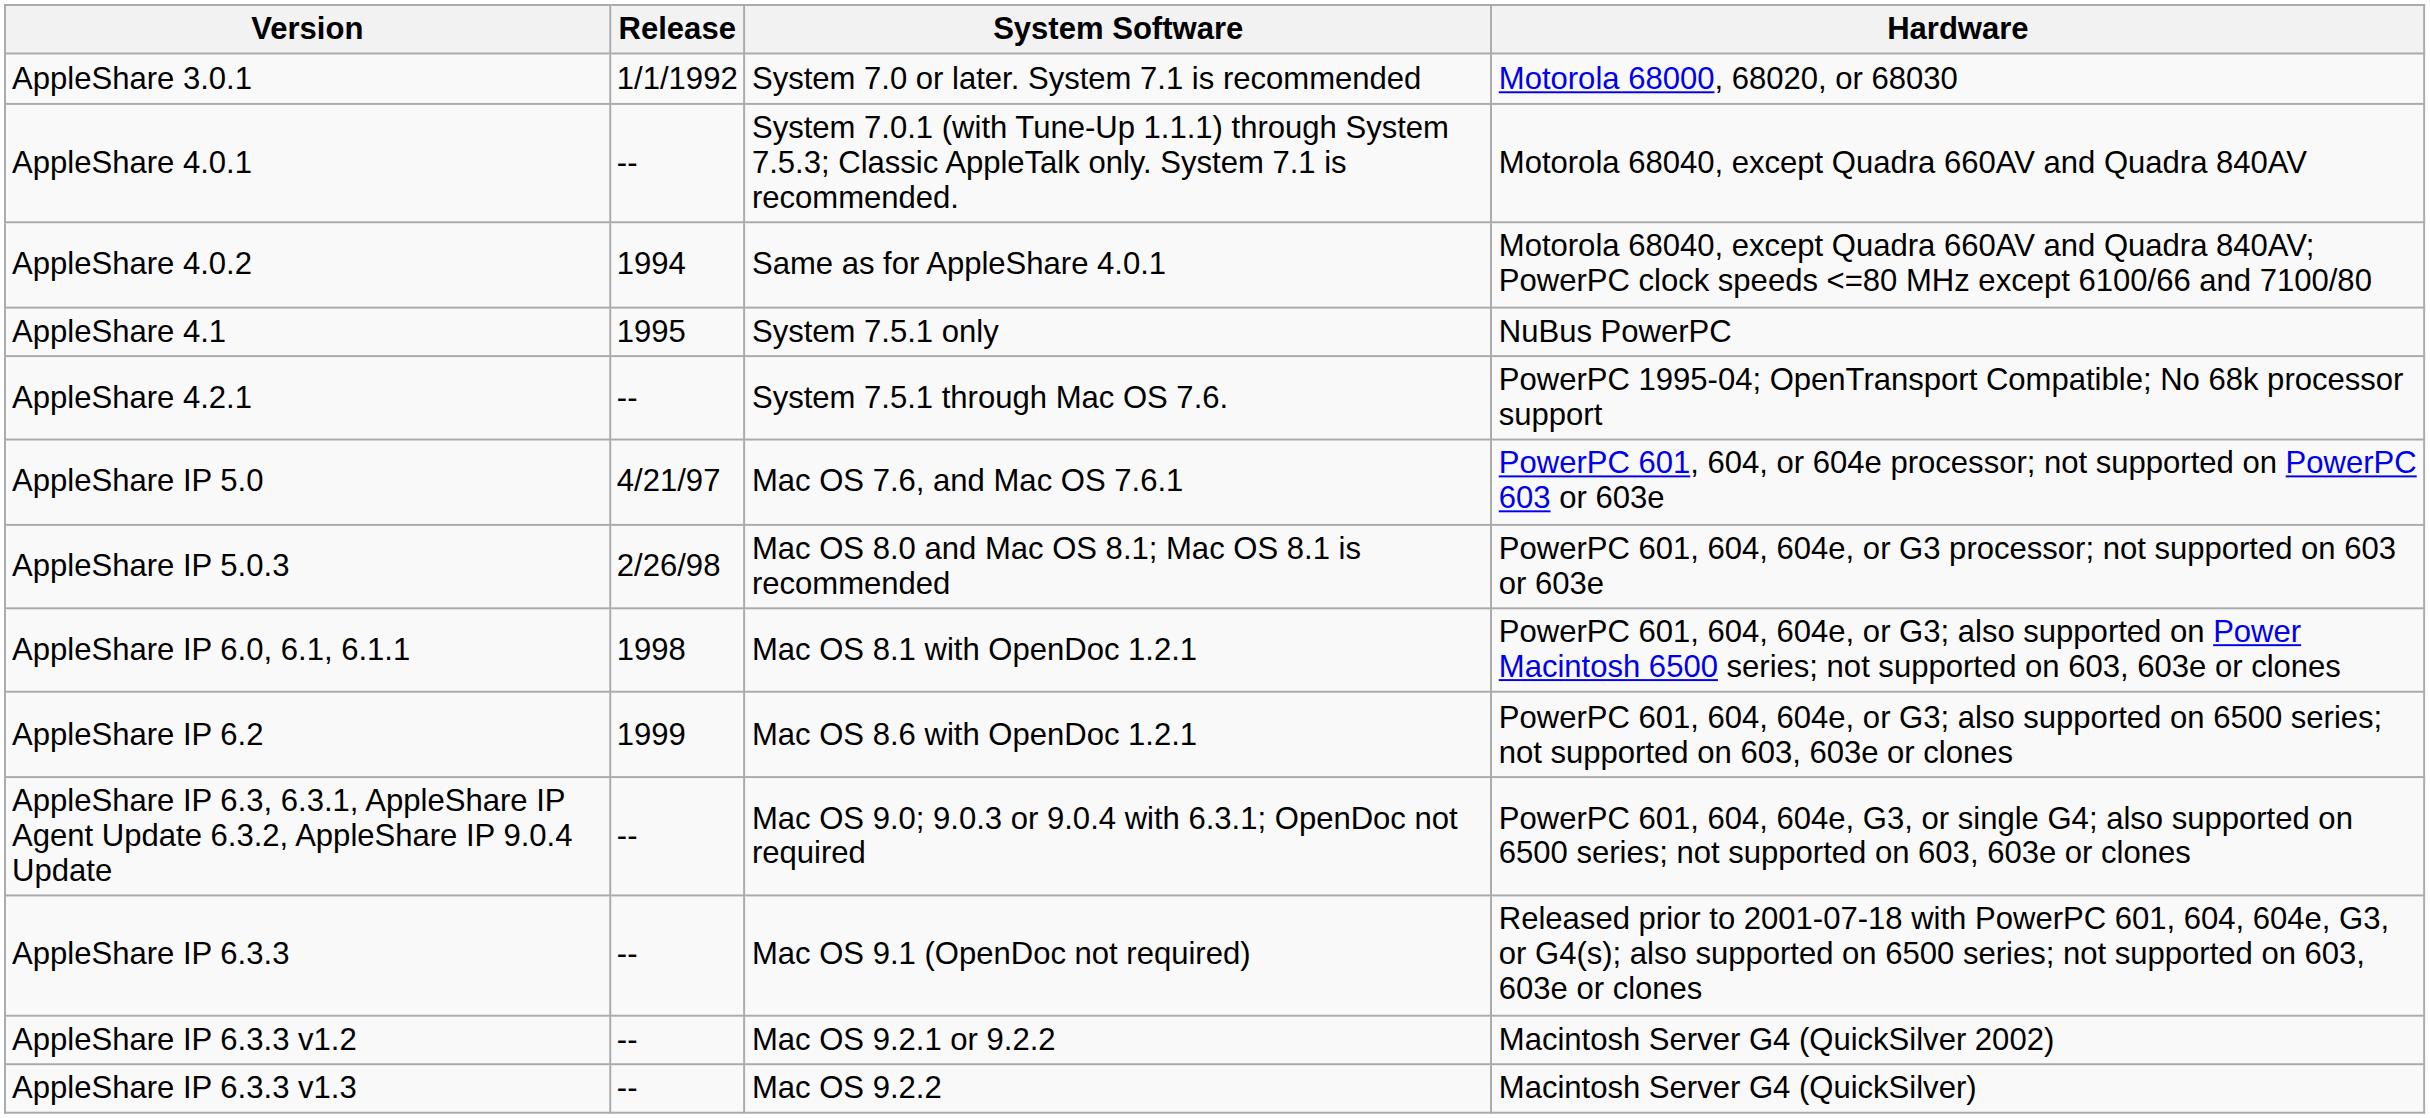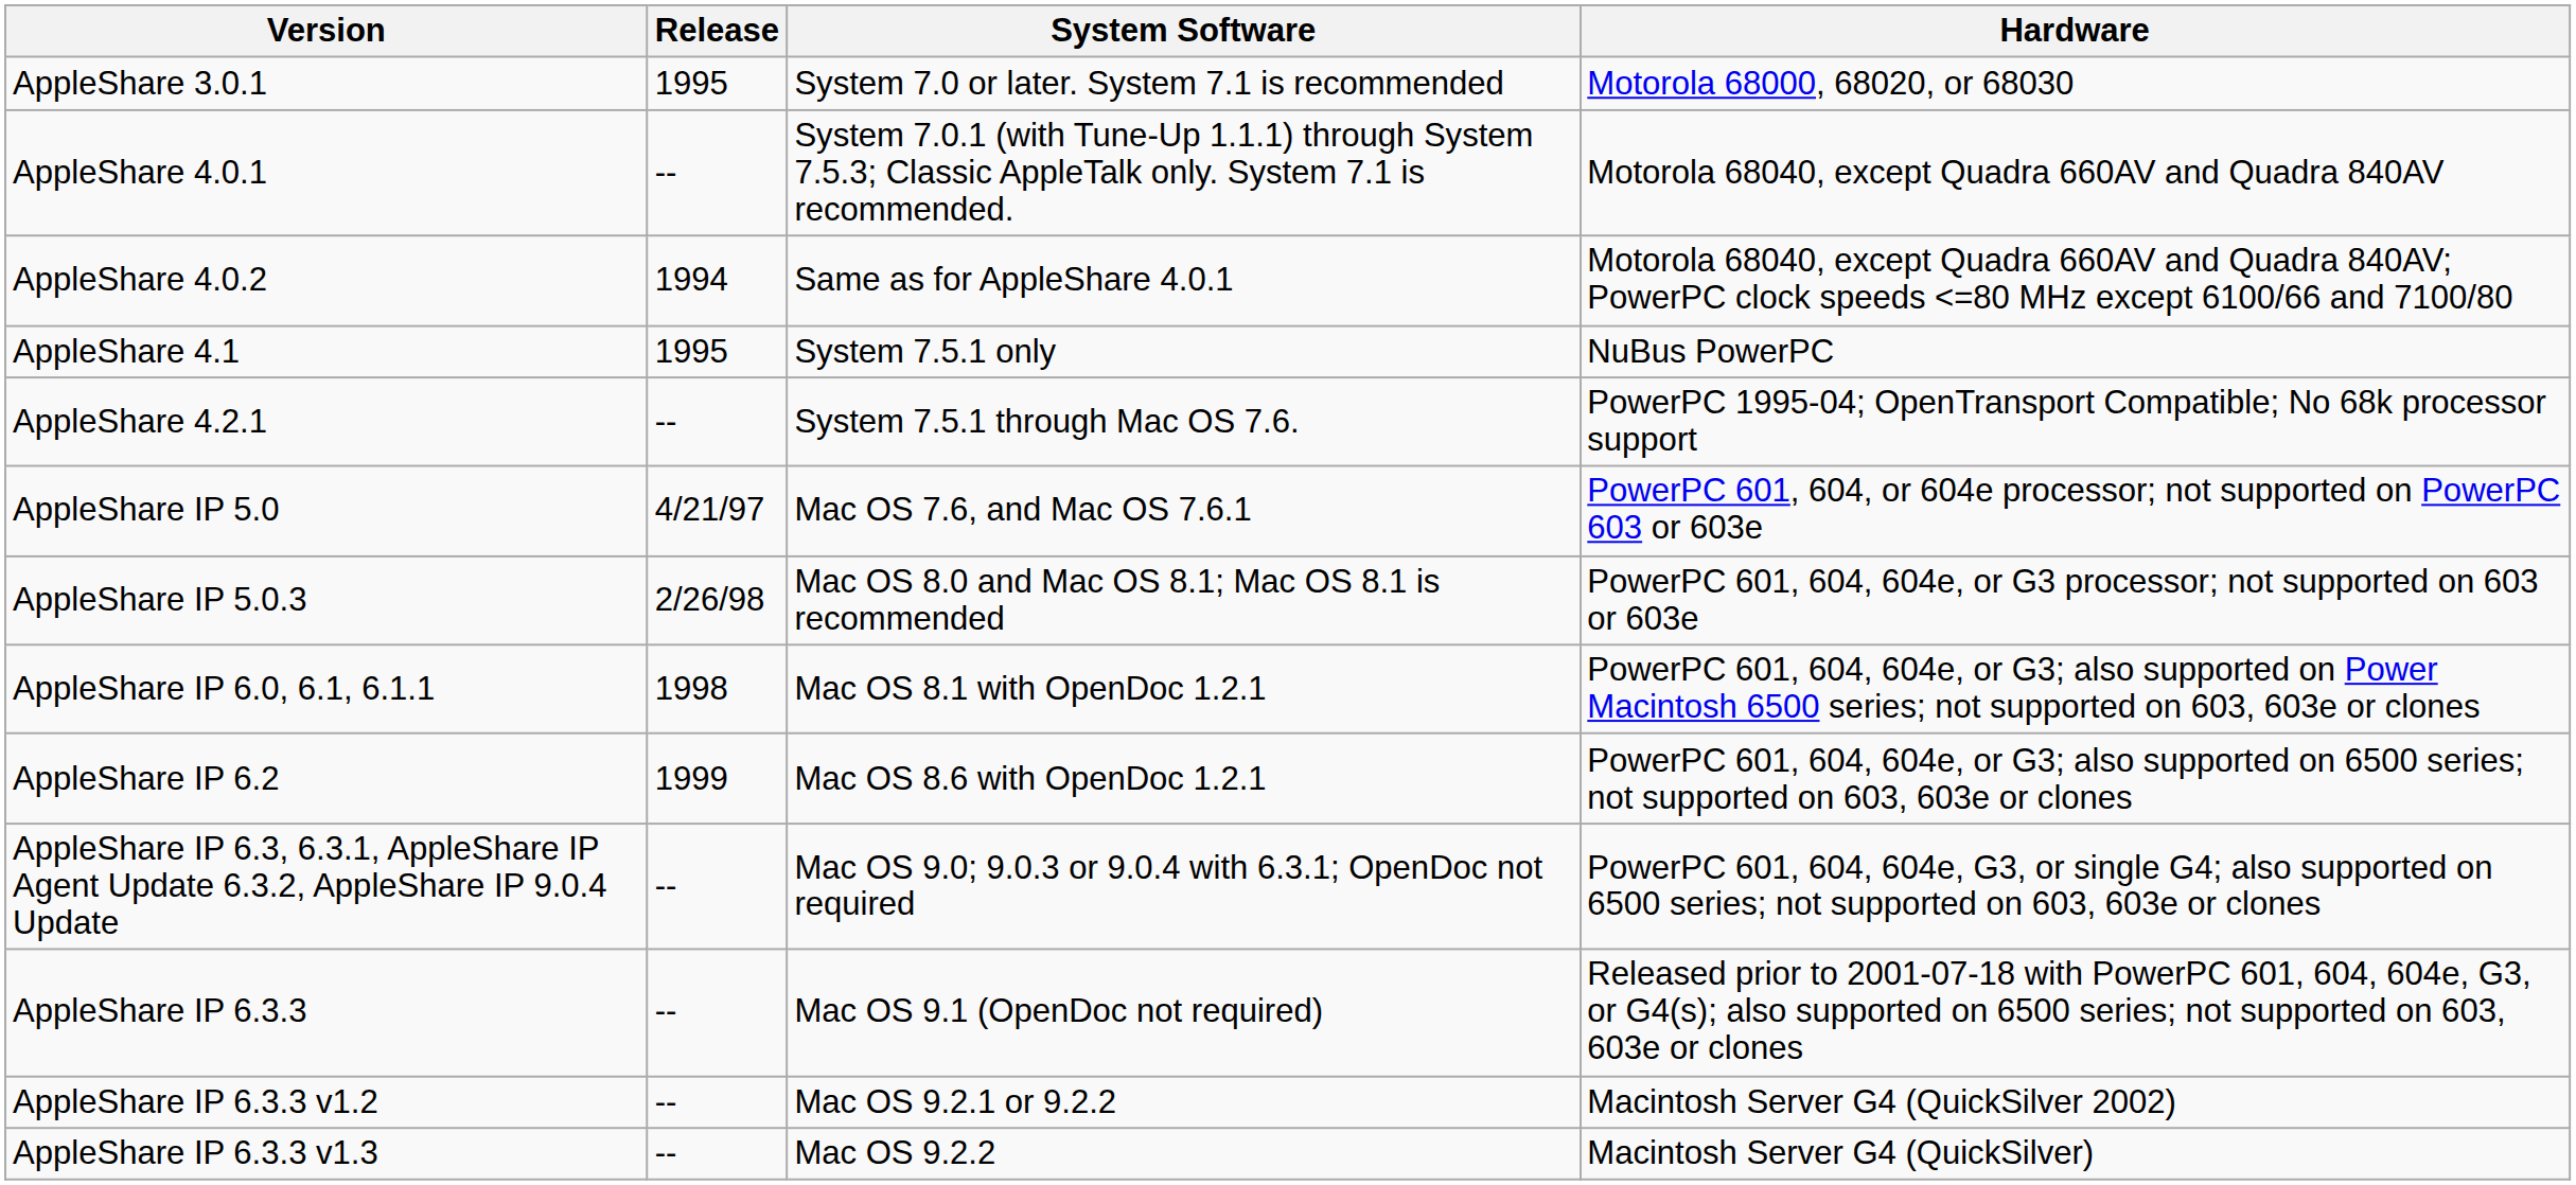 <table class="wikitable">
 <tr>
 <th>Version</th>
 <th>Release</th>
 <th>System Software</th>
 <th>Hardware</th>
 </tr>
 <tr>
 <td>AppleShare 3.0.1</td>
-<td>1/1/1992</td>
+<td>1995</td>
 <td>System 7.0 or later. System 7.1 is recommended</td>
 <td><a href='#'>Motorola 68000</a>, 68020, or 68030</td>
 </tr>
 <tr>
 <td>AppleShare 4.0.1</td>
 <td>--</td>
 <td>System 7.0.1 (with Tune-Up 1.1.1) through System 7.5.3; Classic AppleTalk only. System 7.1 is recommended.</td>
 <td>Motorola 68040, except Quadra 660AV and Quadra 840AV</td>
 </tr>
 <tr>
 <td>AppleShare 4.0.2</td>
 <td>1994</td>
 <td>Same as for AppleShare 4.0.1</td>
 <td>Motorola 68040, except Quadra 660AV and Quadra 840AV; PowerPC clock speeds <=80 MHz except 6100/66 and 7100/80</td>
 </tr>
 <tr>
 <td>AppleShare 4.1</td>
 <td>1995</td>
 <td>System 7.5.1 only</td>
 <td>NuBus PowerPC</td>
 </tr>
 <tr>
 <td>AppleShare 4.2.1</td>
 <td>--</td>
 <td>System 7.5.1 through Mac OS 7.6.</td>
 <td>PowerPC 1995-04; OpenTransport Compatible; No 68k processor support</td>
 </tr>
 <tr>
 <td>AppleShare IP 5.0</td>
 <td>4/21/97</td>
 <td>Mac OS 7.6, and Mac OS 7.6.1</td>
 <td><a href='#'>PowerPC 601</a>, 604, or 604e processor; not supported on <a href='#'>PowerPC 603</a> or 603e</td>
 </tr>
 <tr>
 <td>AppleShare IP 5.0.3</td>
 <td>2/26/98</td>
 <td>Mac OS 8.0 and Mac OS 8.1; Mac OS 8.1 is recommended</td>
 <td>PowerPC 601, 604, 604e, or G3 processor; not supported on 603 or 603e</td>
 </tr>
 <tr>
 <td>AppleShare IP 6.0, 6.1, 6.1.1</td>
 <td>1998</td>
 <td>Mac OS 8.1 with OpenDoc 1.2.1</td>
 <td>PowerPC 601, 604, 604e, or G3; also supported on <a href='#'>Power Macintosh 6500</a> series; not supported on 603, 603e or clones</td>
 </tr>
 <tr>
 <td>AppleShare IP 6.2</td>
 <td>1999</td>
 <td>Mac OS 8.6 with OpenDoc 1.2.1</td>
 <td>PowerPC 601, 604, 604e, or G3; also supported on 6500 series; not supported on 603, 603e or clones</td>
 </tr>
 <tr>
 <td>AppleShare IP 6.3, 6.3.1, AppleShare IP Agent Update 6.3.2, AppleShare IP 9.0.4 Update</td>
 <td>--</td>
 <td>Mac OS 9.0; 9.0.3 or 9.0.4 with 6.3.1; OpenDoc not required</td>
 <td>PowerPC 601, 604, 604e, G3, or single G4; also supported on 6500 series; not supported on 603, 603e or clones</td>
 </tr>
 <tr>
 <td>AppleShare IP 6.3.3</td>
 <td>--</td>
 <td>Mac OS 9.1 (OpenDoc not required)</td>
 <td>Released prior to 2001-07-18 with PowerPC 601, 604, 604e, G3, or G4(s); also supported on 6500 series; not supported on 603, 603e or clones</td>
 </tr>
 <tr>
 <td>AppleShare IP 6.3.3 v1.2</td>
 <td>--</td>
 <td>Mac OS 9.2.1 or 9.2.2</td>
 <td>Macintosh Server G4 (QuickSilver 2002)</td>
 </tr>
 <tr>
 <td>AppleShare IP 6.3.3 v1.3</td>
 <td>--</td>
 <td>Mac OS 9.2.2</td>
 <td>Macintosh Server G4 (QuickSilver)</td>
 </tr>
 </table>
